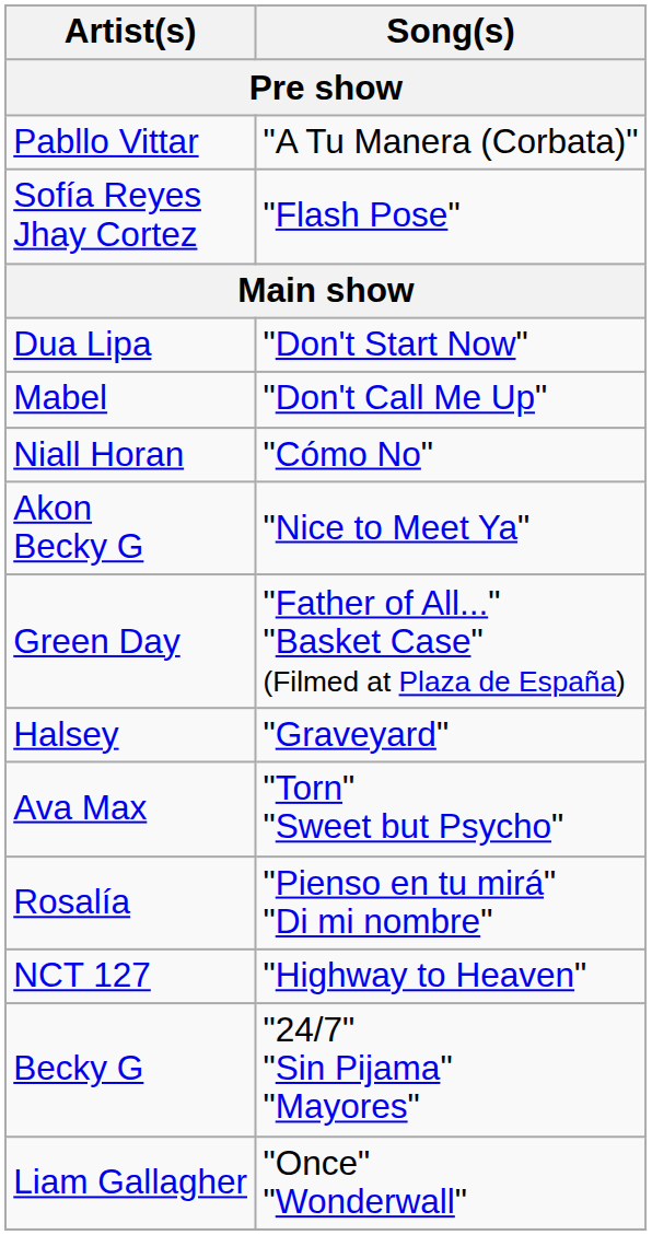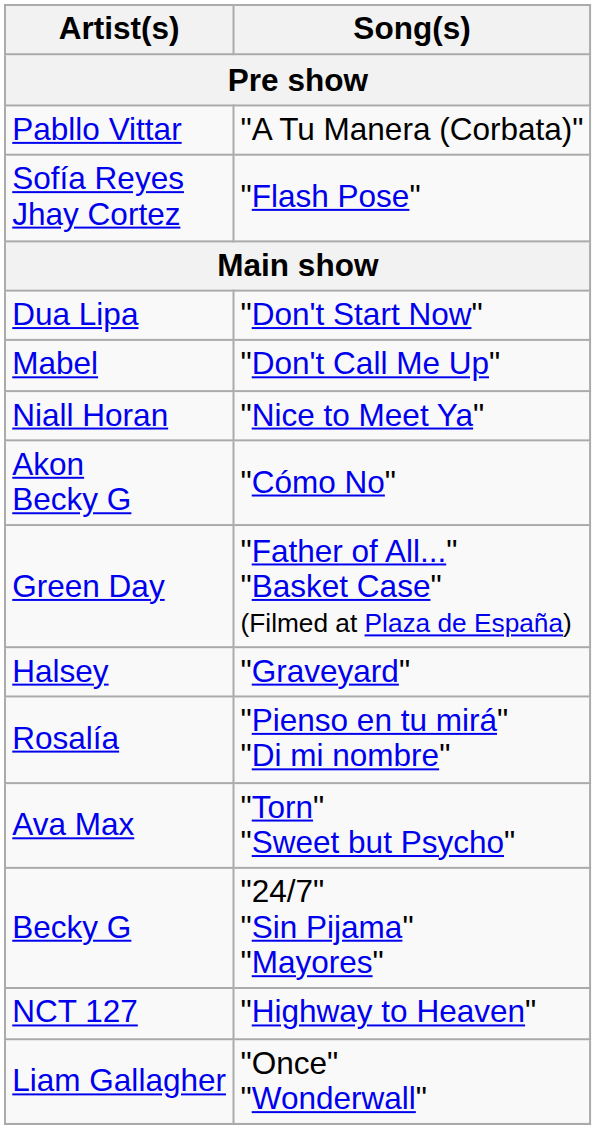 <table class="wikitable plainrowheaders">
 <tr>
 <th scope="col">Artist(s)</th>
 <th scope="col">Song(s)</th>
 </tr>
 <tr>
 <th colspan="2">Pre show</th>
 </tr>
 <tr>
 <td><a href='#'>Pabllo Vittar</a></td>
 <td>"A Tu Manera (Corbata)"</td>
 </tr>
 <tr>
 <td><a href='#'>Sofía Reyes</a><br><a href='#'>Jhay Cortez</a></td>
 <td>"<a href='#'>Flash Pose</a>"</td>
 </tr>
 <tr>
 <th colspan="2">Main show</th>
 </tr>
 <tr>
 <td><a href='#'>Dua Lipa</a></td>
 <td>"<a href='#'>Don't Start Now</a>"</td>
 </tr>
 <tr>
 <td><a href='#'>Mabel</a></td>
 <td>"<a href='#'>Don't Call Me Up</a>"</td>
 </tr>
 <tr>
 <td><a href='#'>Niall Horan</a></td>
-<td>"<a href='#'>Cómo No</a>"</td>
+<td>"<a href='#'>Nice to Meet Ya</a>"</td>
 </tr>
 <tr>
 <td><a href='#'>Akon</a><br><a href='#'>Becky G</a></td>
-<td>"<a href='#'>Nice to Meet Ya</a>"</td>
+<td>"<a href='#'>Cómo No</a>"</td>
 </tr>
 <tr>
 <td><a href='#'>Green Day</a></td>
 <td>"<a href='#'>Father of All...</a>"<br>"<a href='#'>Basket Case</a>"<br><small>(Filmed at <a href='#'> Plaza de España</a>)</small></td>
 </tr>
 <tr>
 <td><a href='#'>Halsey</a></td>
 <td>"<a href='#'>Graveyard</a>"</td>
 </tr>
 <tr>
+<td><a href='#'>Rosalía</a></td>
+<td>"<a href='#'>Pienso en tu mirá</a>"<br>"<a href='#'>Di mi nombre</a>"</td>
+</tr>
+<tr>
 <td><a href='#'>Ava Max</a></td>
 <td>"<a href='#'>Torn</a>"<br>"<a href='#'>Sweet but Psycho</a>"</td>
 </tr>
 <tr>
-<td><a href='#'>Rosalía</a></td>
-<td>"<a href='#'>Pienso en tu mirá</a>"<br>"<a href='#'>Di mi nombre</a>"</td>
+<td><a href='#'>Becky G</a></td>
+<td>"24/7"<br>"<a href='#'>Sin Pijama</a>"<br>"<a href='#'>Mayores</a>"</td>
 </tr>
 <tr>
 <td><a href='#'>NCT 127</a></td>
 <td>"<a href='#'>Highway to Heaven</a>"</td>
-</tr>
-<tr>
-<td><a href='#'>Becky G</a></td>
-<td>"24/7"<br>"<a href='#'>Sin Pijama</a>"<br>"<a href='#'>Mayores</a>"</td>
 </tr>
 <tr>
 <td><a href='#'>Liam Gallagher</a></td>
 <td>"Once"<br>"<a href='#'>Wonderwall</a>"</td>
 </tr>
 <tr>
 </tr>
 </table>
